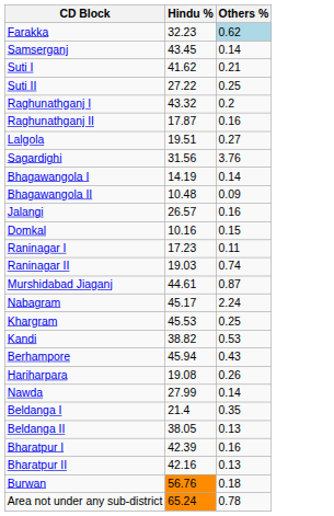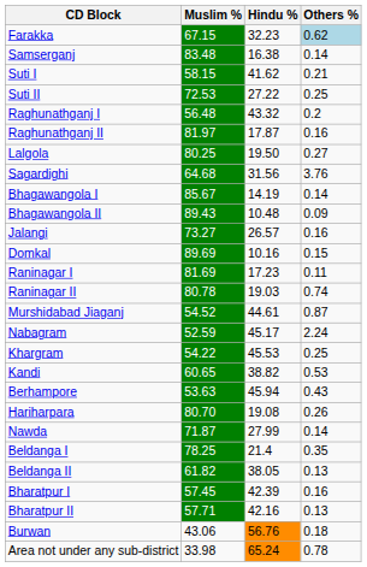 <table class="wikitable">
 <tr>
 <th>CD Block</th>
+<th>Muslim %</th>
 <th>Hindu %</th>
 <th>Others %</th>
 </tr>
 <tr>
 <td><a href='#'>Farakka</a></td>
+<td style="background:green;color:white">67.15</td>
 <td>32.23</td>
 <td style="background: lightblue;">0.62</td>
 </tr>
 <tr>
 <td><a href='#'>Samserganj</a></td>
-<td>43.45</td>
+<td style="background:green;color:white">83.48</td>
+<td>16.38</td>
 <td>0.14</td>
 </tr>
 <tr>
 <td><a href='#'>Suti I</a></td>
+<td style="background:green;color:white">58.15</td>
 <td>41.62</td>
 <td>0.21</td>
 </tr>
 <tr>
 <td><a href='#'>Suti II</a></td>
+<td style="background:green;color:white">72.53</td>
 <td>27.22</td>
 <td>0.25</td>
 </tr>
 <tr>
 <td><a href='#'>Raghunathganj I</a></td>
+<td style="background:green;color:white">56.48</td>
 <td>43.32</td>
 <td>0.2</td>
 </tr>
 <tr>
 <td><a href='#'>Raghunathganj II</a></td>
+<td style="background:green;color:white">81.97</td>
 <td>17.87</td>
 <td>0.16</td>
 </tr>
 <tr>
 <td><a href='#'>Lalgola</a></td>
-<td>19.51</td>
+<td style="background:green;color:white">80.25</td>
+<td>19.50</td>
 <td>0.27</td>
 </tr>
 <tr>
 <td><a href='#'>Sagardighi</a></td>
+<td style="background:green;color:white">64.68</td>
 <td>31.56</td>
 <td>3.76</td>
 </tr>
 <tr>
 <td><a href='#'>Bhagawangola I</a></td>
+<td style="background:green;color:white">85.67</td>
 <td>14.19</td>
 <td>0.14</td>
 </tr>
 <tr>
 <td><a href='#'>Bhagawangola II</a></td>
+<td style="background:green;color:white">89.43</td>
 <td>10.48</td>
 <td>0.09</td>
 </tr>
 <tr>
 <td><a href='#'>Jalangi</a></td>
+<td style="background:green;color:white">73.27</td>
 <td>26.57</td>
 <td>0.16</td>
 </tr>
 <tr>
 <td><a href='#'>Domkal</a></td>
+<td style="background:green;color:white">89.69</td>
 <td>10.16</td>
 <td>0.15</td>
 </tr>
 <tr>
 <td><a href='#'>Raninagar I</a></td>
+<td style="background:green;color:white">81.69</td>
 <td>17.23</td>
 <td>0.11</td>
 </tr>
 <tr>
 <td><a href='#'>Raninagar II</a></td>
+<td style="background:green;color:white">80.78</td>
 <td>19.03</td>
 <td>0.74</td>
 </tr>
 <tr>
 <td><a href='#'>Murshidabad Jiaganj</a></td>
+<td style="background:green;color:white">54.52</td>
 <td>44.61</td>
 <td>0.87</td>
 </tr>
 <tr>
 <td><a href='#'>Nabagram</a></td>
+<td style="background:green;color:white">52.59</td>
 <td>45.17</td>
 <td>2.24</td>
 </tr>
 <tr>
 <td><a href='#'>Khargram</a></td>
+<td style="background:green;color:white">54.22</td>
 <td>45.53</td>
 <td>0.25</td>
 </tr>
 <tr>
 <td><a href='#'>Kandi</a></td>
+<td style="background:green;color:white">60.65</td>
 <td>38.82</td>
 <td>0.53</td>
 </tr>
 <tr>
 <td><a href='#'>Berhampore</a></td>
+<td style="background:green;color:white">53.63</td>
 <td>45.94</td>
 <td>0.43</td>
 </tr>
 <tr>
 <td><a href='#'>Hariharpara</a></td>
+<td style="background:green;color:white">80.70</td>
 <td>19.08</td>
 <td>0.26</td>
 </tr>
 <tr>
 <td><a href='#'>Nawda</a></td>
+<td style="background:green;color:white">71.87</td>
 <td>27.99</td>
 <td>0.14</td>
 </tr>
 <tr>
 <td><a href='#'>Beldanga I</a></td>
+<td style="background:green;color:white">78.25</td>
 <td>21.4</td>
 <td>0.35</td>
 </tr>
 <tr>
 <td><a href='#'>Beldanga II</a></td>
+<td style="background:green;color:white">61.82</td>
 <td>38.05</td>
 <td>0.13</td>
 </tr>
 <tr>
 <td><a href='#'>Bharatpur I</a></td>
+<td style="background:green;color:white">57.45</td>
 <td>42.39</td>
 <td>0.16</td>
 </tr>
 <tr>
 <td><a href='#'>Bharatpur II</a></td>
+<td style="background:green;color:white">57.71</td>
 <td>42.16</td>
 <td>0.13</td>
 </tr>
 <tr>
 <td><a href='#'>Burwan</a></td>
+<td>43.06</td>
 <td style="background:darkorange">56.76</td>
 <td>0.18</td>
 </tr>
 <tr>
 <td>Area not under any sub-district</td>
+<td>33.98</td>
 <td style="background:darkorange">65.24</td>
 <td>0.78</td>
 </tr>
 </table>
